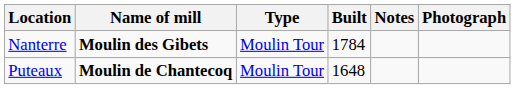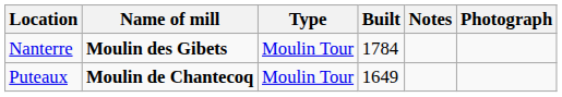 <table class="wikitable">
 <tr>
 <th>Location</th>
 <th>Name of mill</th>
 <th>Type</th>
 <th>Built</th>
 <th>Notes</th>
 <th>Photograph</th>
 </tr>
 <tr>
 <td><a href='#'>Nanterre</a></td>
 <td><strong>Moulin des Gibets</strong></td>
 <td><a href='#'>Moulin Tour</a></td>
 <td>1784</td>
 <td> </td>
 <td></td>
 </tr>
 <tr>
 <td><a href='#'>Puteaux</a></td>
 <td><strong>Moulin de Chantecoq</strong></td>
 <td><a href='#'>Moulin Tour</a></td>
-<td>1648</td>
+<td>1649</td>
 <td> <br> </td>
 <td></td>
 </tr>
 </table>
